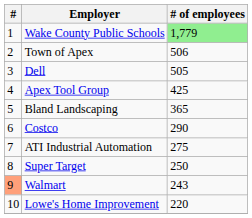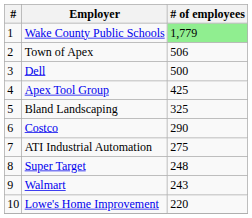 <table class="wikitable">
 <tr>
 <th>#</th>
 <th>Employer</th>
 <th># of employees</th>
 </tr>
 <tr>
 <td>1</td>
 <td><a href='#'>Wake County Public Schools</a></td>
 <td style="background: lightgreen;">1,779</td>
 </tr>
 <tr>
 <td>2</td>
 <td>Town of Apex</td>
 <td>506</td>
 </tr>
 <tr>
 <td>3</td>
 <td><a href='#'>Dell</a></td>
-<td>505</td>
+<td>500</td>
 </tr>
 <tr>
 <td>4</td>
 <td><a href='#'>Apex Tool Group</a></td>
 <td>425</td>
 </tr>
 <tr>
 <td>5</td>
 <td>Bland Landscaping</td>
-<td>365</td>
+<td>325</td>
 </tr>
 <tr>
 <td>6</td>
 <td><a href='#'>Costco</a></td>
 <td>290</td>
 </tr>
 <tr>
 <td>7</td>
 <td>ATI Industrial Automation</td>
 <td>275</td>
 </tr>
 <tr>
 <td>8</td>
 <td><a href='#'>Super Target</a></td>
-<td>250</td>
+<td>248</td>
 </tr>
 <tr>
-<td style="background: lightsalmon;">9</td>
+<td>9</td>
 <td><a href='#'>Walmart</a></td>
 <td>243</td>
 </tr>
 <tr>
 <td>10</td>
 <td><a href='#'>Lowe's Home Improvement</a></td>
 <td>220</td>
 </tr>
 <tr>
 </tr>
 </table>
